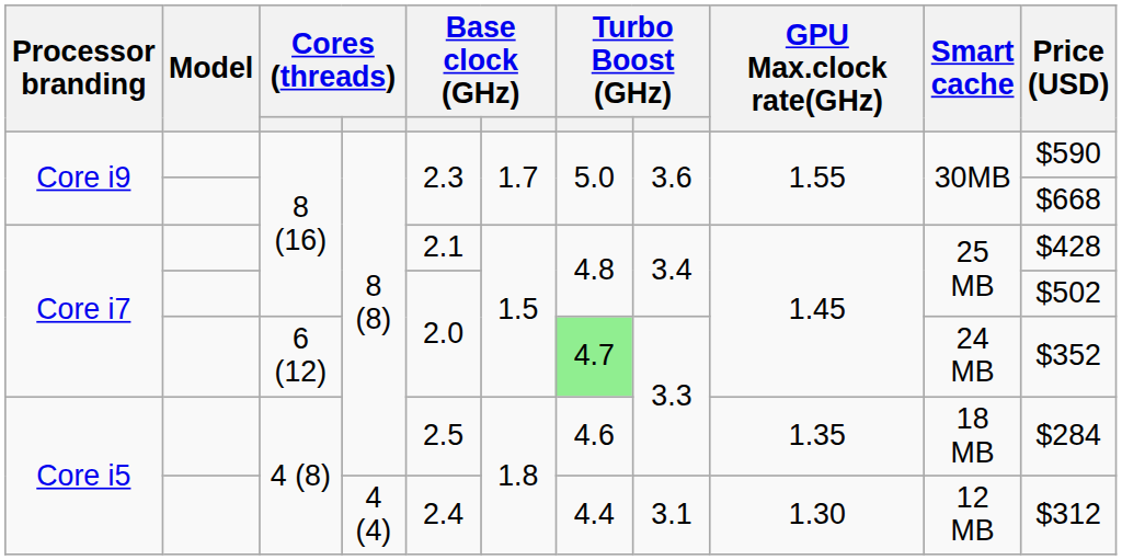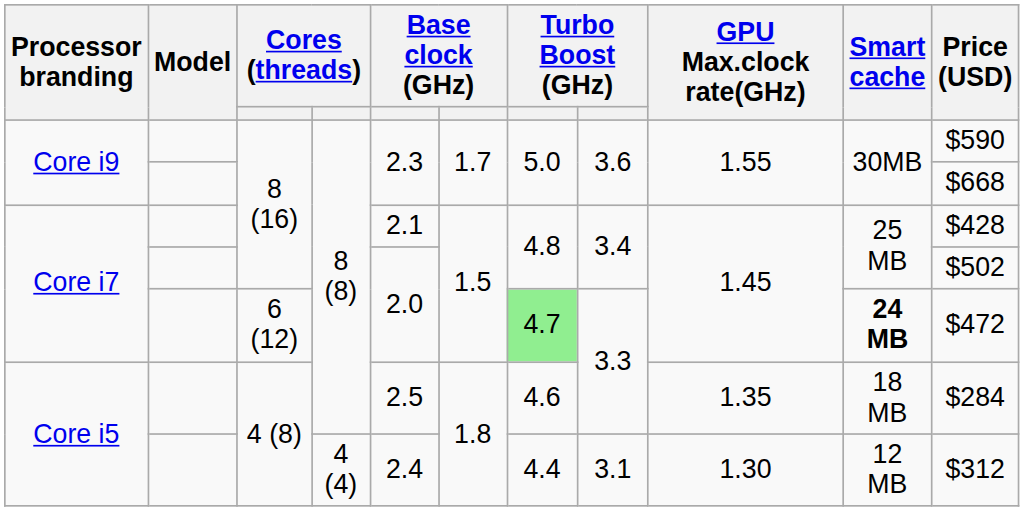 <table class="wikitable sortable" style="text-align:center;">
 <tr>
 <th rowspan="2">Processor <br> branding</th>
 <th rowspan="2">Model</th>
 <th colspan="2"><a href='#'>Cores</a><br>(<a href='#'>threads</a>)</th>
 <th colspan="2"><a href='#'>Base clock</a> (GHz)</th>
 <th colspan="2"><a href='#'>Turbo Boost</a> (GHz)</th>
 <th rowspan="2"><a href='#'>GPU</a> Max.clock rate(GHz)</th>
 <th rowspan="2"><a href='#'>Smart <br> cache</a></th>
 <th rowspan="2">Price <br> (USD)</th>
 </tr>
 <tr>
 <th></th>
 <th></th>
 <th></th>
 <th></th>
 <th></th>
 <th></th>
 </tr>
 <tr>
 <td rowspan="2"><a href='#'>Core i9</a></td>
 <td></td>
 <td rowspan="4">8 (16)</td>
 <td rowspan="6">8 (8)</td>
 <td rowspan="2">2.3</td>
 <td rowspan="2">1.7</td>
 <td rowspan="2">5.0</td>
 <td rowspan="2">3.6</td>
 <td rowspan="2">1.55</td>
 <td rowspan="2">30MB</td>
 <td>$590</td>
 </tr>
 <tr>
 <td></td>
 <td>$668</td>
 </tr>
 <tr>
 <td rowspan="3"><a href='#'>Core i7</a></td>
 <td></td>
 <td>2.1</td>
 <td rowspan="3">1.5</td>
 <td rowspan="2">4.8</td>
 <td rowspan="2">3.4</td>
 <td rowspan="3">1.45</td>
 <td rowspan="2">25 MB</td>
 <td>$428</td>
 </tr>
 <tr>
 <td></td>
 <td rowspan="2">2.0</td>
 <td>$502</td>
 </tr>
 <tr>
 <td></td>
 <td>6 (12)</td>
 <td style="background: lightgreen;">4.7</td>
 <td rowspan="2">3.3</td>
-<td>24 MB</td>
-<td>$352</td>
+<td><strong>24 MB</strong></td>
+<td>$472</td>
 </tr>
 <tr>
 <td rowspan="2"><a href='#'>Core i5</a></td>
 <td></td>
 <td rowspan="2">4 (8)</td>
 <td>2.5</td>
 <td rowspan="2">1.8</td>
 <td>4.6</td>
 <td>1.35</td>
 <td>18 MB</td>
 <td>$284</td>
 </tr>
 <tr>
 <td></td>
 <td>4 (4)</td>
 <td>2.4</td>
 <td>4.4</td>
 <td>3.1</td>
 <td>1.30</td>
 <td>12 MB</td>
 <td>$312</td>
 </tr>
 </table>
